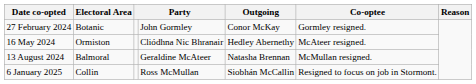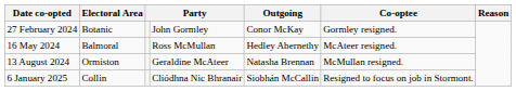 <table class="wikitable" style="font-size: 95%;">
 <tr>
 <th>Date co-opted</th>
 <th>Electoral Area</th>
 <th colspan="2">Party</th>
 <th>Outgoing</th>
 <th>Co-optee</th>
 <th>Reason</th>
 </tr>
 <tr>
 <td>27 February 2024</td>
 <td>Botanic</td>
 <td></td>
 <td>John Gormley</td>
 <td>Conor McKay</td>
 <td>Gormley resigned.</td>
 </tr>
 <tr>
 <td>16 May 2024</td>
-<td>Ormiston</td>
+<td>Balmoral</td>
 <td></td>
-<td>Cliódhna Nic Bhranair</td>
+<td>Ross McMullan</td>
 <td>Hedley Abernethy</td>
 <td>McAteer resigned.</td>
 </tr>
 <tr>
 <td>13 August 2024</td>
-<td>Balmoral</td>
+<td>Ormiston</td>
 <td></td>
 <td>Geraldine McAteer</td>
 <td>Natasha Brennan</td>
 <td>McMullan resigned.</td>
 </tr>
 <tr>
 <td>6 January 2025</td>
 <td>Collin</td>
 <td></td>
-<td>Ross McMullan</td>
+<td>Cliódhna Nic Bhranair</td>
 <td>Siobhán McCallin</td>
 <td>Resigned to focus on job in Stormont.</td>
 </tr>
 </table>
